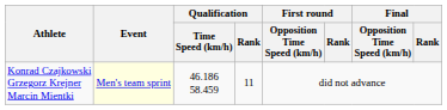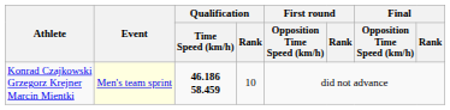 <table class="wikitable" style="font-size:90%">
 <tr>
 <th rowspan="2">Athlete</th>
 <th rowspan="2">Event</th>
 <th colspan=2>Qualification</th>
 <th colspan=2>First round</th>
 <th colspan=2>Final</th>
 </tr>
 <tr style="font-size:95%">
 <th>Time<br>Speed (km/h)</th>
 <th>Rank</th>
 <th>Opposition<br>Time<br>Speed (km/h)</th>
 <th>Rank</th>
 <th>Opposition<br>Time<br>Speed (km/h)</th>
 <th>Rank</th>
 </tr>
 <tr align=center>
 <td align=left><a href='#'>Konrad Czajkowski</a><br><a href='#'>Grzegorz Krejner</a><br><a href='#'>Marcin Mientki</a></td>
 <td align=left style="background: lightyellow;"><a href='#'>Men's team sprint</a></td>
-<td>46.186<br>58.459</td>
-<td>11</td>
+<td><strong>46.186<br>58.459</strong></td>
+<td>10</td>
 <td colspan=4>did not advance</td>
 </tr>
 </table>
